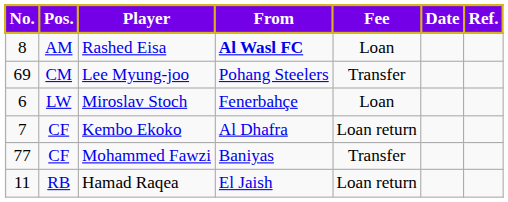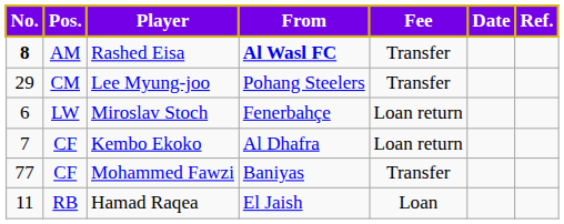 <table class="wikitable" style="text-align:center;">
 <tr>
 <th style="color:#FFFFFF; background:#7300E6; border:2px solid #D8B31B;">No.</th>
 <th style="color:#FFFFFF; background:#7300E6; border:2px solid #D8B31B;">Pos.</th>
 <th style="color:#FFFFFF; background:#7300E6; border:2px solid #D8B31B;">Player</th>
 <th style="color:#FFFFFF; background:#7300E6; border:2px solid #D8B31B;">From</th>
 <th style="color:#FFFFFF; background:#7300E6; border:2px solid #D8B31B;">Fee</th>
 <th style="color:#FFFFFF; background:#7300E6; border:2px solid #D8B31B;">Date</th>
 <th style="color:#FFFFFF; background:#7300E6; border:2px solid #D8B31B;">Ref.</th>
 </tr>
 <tr>
-<td>8</td>
+<td><strong>8</strong></td>
 <td><a href='#'>AM</a></td>
 <td align=left> <a href='#'>Rashed Eisa</a></td>
 <td align=left><strong> <a href='#'>Al Wasl FC</a></strong></td>
-<td>Loan</td>
+<td>Transfer</td>
 <td></td>
 <td></td>
 </tr>
 <tr>
-<td>69</td>
+<td>29</td>
 <td><a href='#'>CM</a></td>
 <td align=left> <a href='#'>Lee Myung-joo</a></td>
 <td align=left> <a href='#'>Pohang Steelers</a></td>
 <td>Transfer</td>
 <td></td>
 <td></td>
 </tr>
 <tr>
 <td>6</td>
 <td><a href='#'>LW</a></td>
 <td align=left> <a href='#'>Miroslav Stoch</a></td>
 <td align=left> <a href='#'>Fenerbahçe</a></td>
-<td>Loan</td>
+<td>Loan return</td>
 <td></td>
 <td></td>
 </tr>
 <tr>
 <td>7</td>
 <td><a href='#'>CF</a></td>
 <td align=left> <a href='#'>Kembo Ekoko</a></td>
 <td align=left> <a href='#'>Al Dhafra</a></td>
 <td>Loan return</td>
 <td></td>
 <td></td>
 </tr>
 <tr>
 <td>77</td>
 <td><a href='#'>CF</a></td>
 <td align=left> <a href='#'>Mohammed Fawzi</a></td>
 <td align=left> <a href='#'>Baniyas</a></td>
 <td>Transfer</td>
 <td></td>
 <td></td>
 </tr>
 <tr>
 <td>11</td>
 <td><a href='#'>RB</a></td>
 <td align=left> Hamad Raqea</td>
 <td align=left> <a href='#'>El Jaish</a></td>
-<td>Loan return</td>
+<td>Loan</td>
 <td></td>
 <td></td>
 </tr>
 </table>
